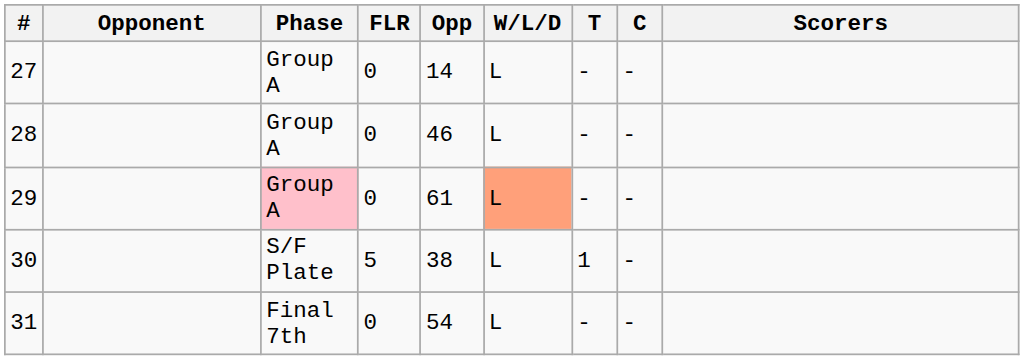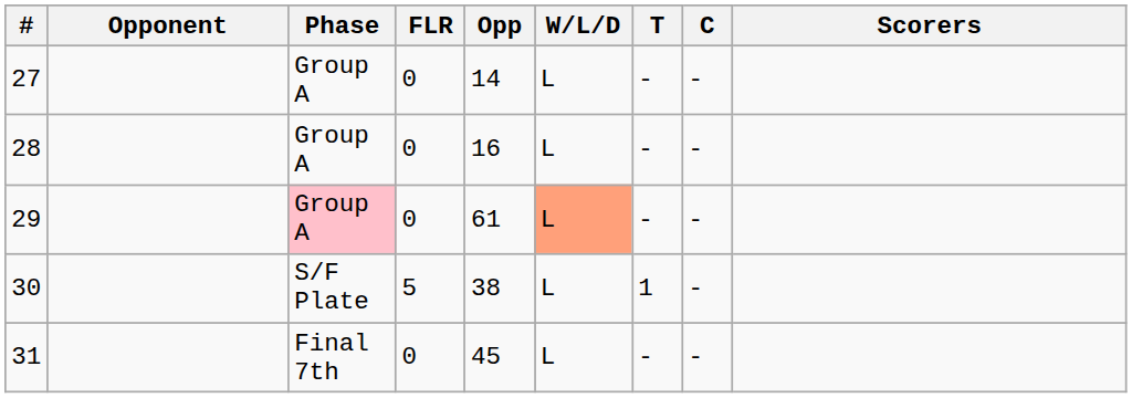 <table class="wikitable sortable">
 <tr>
 <th width=10>#</th>
 <th width=120>Opponent</th>
 <th width=50>Phase</th>
 <th width=30>FLR</th>
 <th width=30>Opp</th>
 <th width=45>W/L/D</th>
 <th width=20>T</th>
 <th width=20>C</th>
 <th width=200>Scorers</th>
 </tr>
 <tr>
 <td>27</td>
 <td></td>
 <td>Group A</td>
 <td>0</td>
 <td>14</td>
 <td>L</td>
 <td>-</td>
 <td>-</td>
 <td></td>
 </tr>
 <tr>
 <td>28</td>
 <td></td>
 <td>Group A</td>
 <td>0</td>
-<td>46</td>
+<td>16</td>
 <td>L</td>
 <td>-</td>
 <td>-</td>
 <td></td>
 </tr>
 <tr>
 <td>29</td>
 <td></td>
 <td style="background: pink;">Group A</td>
 <td>0</td>
 <td>61</td>
 <td style="background: lightsalmon;">L</td>
 <td>-</td>
 <td>-</td>
 <td></td>
 </tr>
 <tr>
 <td>30</td>
 <td></td>
 <td>S/F Plate</td>
 <td>5</td>
 <td>38</td>
 <td>L</td>
 <td>1</td>
 <td>-</td>
 <td></td>
 </tr>
 <tr>
 <td>31</td>
 <td></td>
 <td>Final 7th</td>
 <td>0</td>
-<td>54</td>
+<td>45</td>
 <td>L</td>
 <td>-</td>
 <td>-</td>
 <td></td>
 </tr>
 </table>
